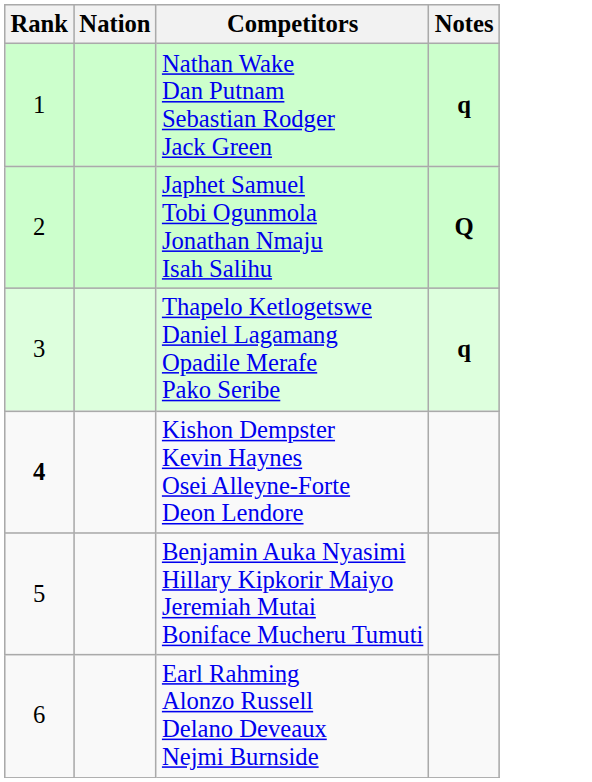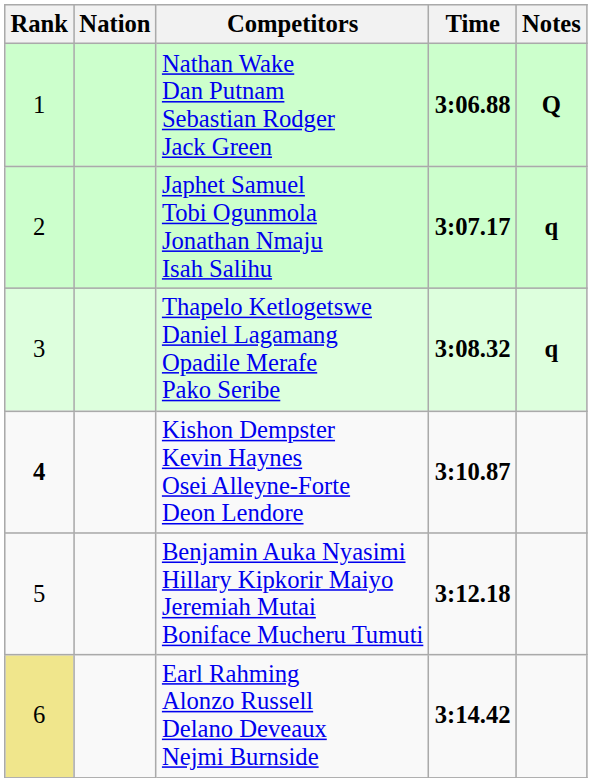 <table class="wikitable sortable" style="text-align:center">
 <tr>
 <th>Rank</th>
 <th>Nation</th>
 <th>Competitors</th>
+<th>Time</th>
 <th>Notes</th>
 </tr>
 <tr bgcolor=ccffcc>
 <td>1</td>
 <td align=left></td>
 <td align=left><a href='#'>Nathan Wake</a><br><a href='#'>Dan Putnam</a><br><a href='#'>Sebastian Rodger</a><br><a href='#'>Jack Green</a></td>
-<td><strong>q</strong></td>
+<td><strong>3:06.88</strong></td>
+<td><strong>Q</strong></td>
 </tr>
 <tr bgcolor=ccffcc>
 <td>2</td>
 <td align=left></td>
 <td align=left><a href='#'>Japhet Samuel</a><br><a href='#'>Tobi Ogunmola</a><br><a href='#'>Jonathan Nmaju</a><br><a href='#'>Isah Salihu</a></td>
-<td><strong>Q</strong></td>
+<td><strong>3:07.17</strong></td>
+<td><strong>q</strong></td>
 </tr>
 <tr bgcolor=ddffdd>
 <td>3</td>
 <td align=left></td>
 <td align=left><a href='#'>Thapelo Ketlogetswe</a><br><a href='#'>Daniel Lagamang</a><br><a href='#'>Opadile Merafe</a><br><a href='#'>Pako Seribe</a></td>
+<td><strong>3:08.32</strong></td>
 <td><strong>q</strong></td>
 </tr>
 <tr>
 <td><strong>4</strong></td>
 <td align=left></td>
 <td align=left><a href='#'>Kishon Dempster</a><br><a href='#'>Kevin Haynes</a><br><a href='#'>Osei Alleyne-Forte</a><br><a href='#'>Deon Lendore</a></td>
+<td><strong>3:10.87</strong></td>
 <td></td>
 </tr>
 <tr>
 <td>5</td>
 <td align=left></td>
 <td align=left><a href='#'>Benjamin Auka Nyasimi</a><br><a href='#'>Hillary Kipkorir Maiyo</a><br><a href='#'>Jeremiah Mutai</a><br><a href='#'>Boniface Mucheru Tumuti</a></td>
+<td><strong>3:12.18</strong></td>
 <td></td>
 </tr>
 <tr>
-<td>6</td>
+<td style="background: khaki;">6</td>
 <td align=left></td>
 <td align=left><a href='#'>Earl Rahming</a><br><a href='#'>Alonzo Russell</a><br><a href='#'>Delano Deveaux</a><br><a href='#'>Nejmi Burnside</a></td>
+<td><strong>3:14.42</strong></td>
 <td></td>
 </tr>
 </table>
